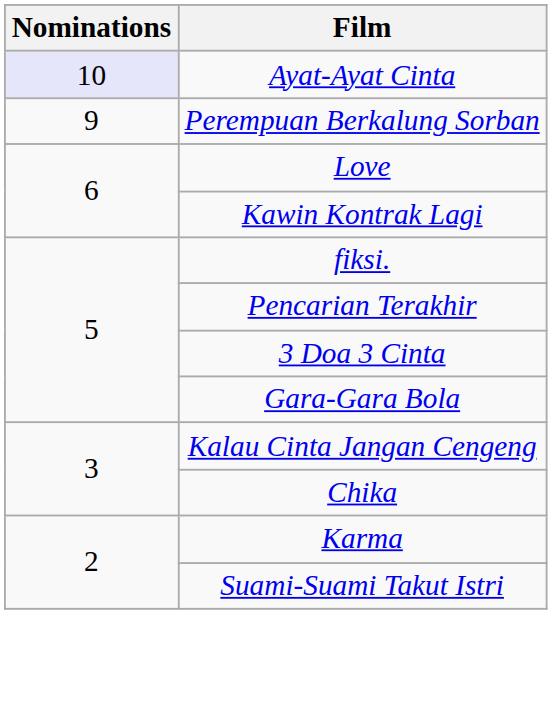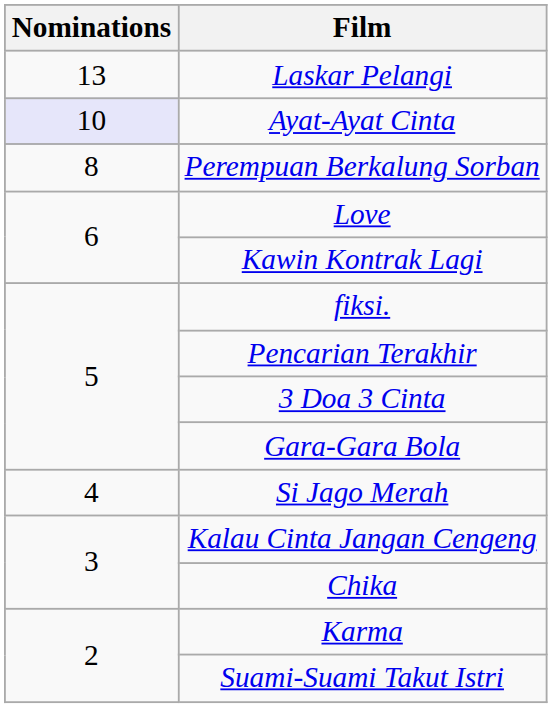 <table class="wikitable">
 <tr>
 <th>Nominations</th>
 <th>Film</th>
 </tr>
 <tr>
+<td style="text-align:center">13</td>
+<td style="text-align:center"><em><a href='#'>Laskar Pelangi</a></em></td>
+</tr>
+<tr>
 <td style="background: lavender; text-align:center">10</td>
 <td style="text-align:center"><em><a href='#'>Ayat-Ayat Cinta</a></em></td>
 </tr>
 <tr>
-<td style="text-align:center">9</td>
+<td style="text-align:center">8</td>
 <td style="text-align:center"><em><a href='#'>Perempuan Berkalung Sorban</a></em></td>
 </tr>
 <tr>
 <td style="text-align:center" rowspan= "2">6</td>
 <td style="text-align:center"><em><a href='#'>Love</a></em></td>
 </tr>
 <tr>
 <td style="text-align:center"><em><a href='#'>Kawin Kontrak Lagi</a></em></td>
 </tr>
 <tr>
 <td style="text-align:center" rowspan= "4">5</td>
 <td style="text-align:center"><em><a href='#'>fiksi.</a></em></td>
 </tr>
 <tr>
 <td style="text-align:center"><em><a href='#'>Pencarian Terakhir</a></em></td>
 </tr>
 <tr>
 <td style="text-align:center"><em><a href='#'>3 Doa 3 Cinta</a></em></td>
 </tr>
 <tr>
 <td style="text-align:center"><em><a href='#'>Gara-Gara Bola</a></em></td>
 </tr>
 <tr>
+<td style="text-align:center">4</td>
+<td style="text-align:center"><em><a href='#'>Si Jago Merah</a></em></td>
+</tr>
+<tr>
 <td style="text-align:center" rowspan= "2">3</td>
 <td style="text-align:center"><em><a href='#'>Kalau Cinta Jangan Cengeng</a></em></td>
 </tr>
 <tr>
 <td style="text-align:center"><em><a href='#'>Chika</a></em></td>
 </tr>
 <tr>
 <td style="text-align:center" rowspan= "2">2</td>
 <td style="text-align:center"><em><a href='#'>Karma</a></em></td>
 </tr>
 <tr>
 <td style="text-align:center"><em><a href='#'>Suami-Suami Takut Istri</a></em></td>
 </tr>
 </table>
